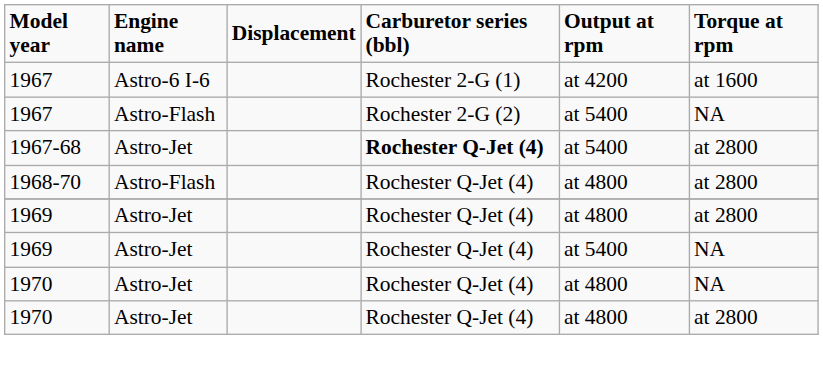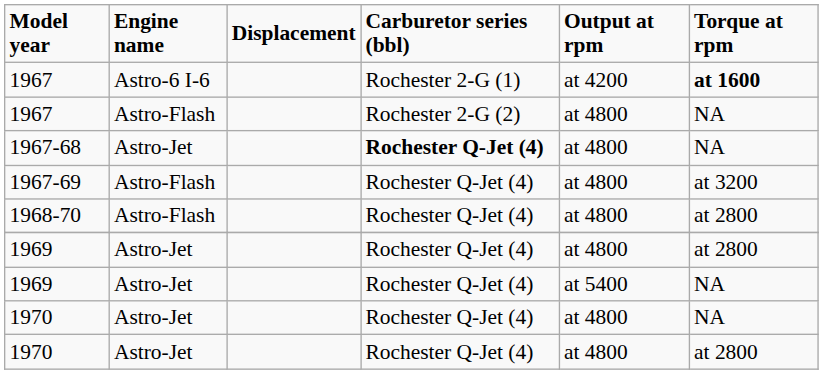 <table class="wikitable">
 <tr>
 <td><strong>Model year</strong></td>
 <td><strong>Engine name</strong></td>
 <td><strong>Displacement</strong></td>
 <td><strong>Carburetor series (bbl)</strong></td>
 <td><strong>Output at rpm</strong></td>
 <td><strong>Torque at rpm</strong></td>
 </tr>
 <tr>
 <td>1967</td>
 <td>Astro-6 I-6</td>
 <td></td>
 <td>Rochester 2-G (1)</td>
 <td> at 4200</td>
-<td> at 1600</td>
+<td><strong> at 1600</strong></td>
 </tr>
 <tr>
 <td>1967</td>
 <td>Astro-Flash</td>
 <td></td>
 <td>Rochester 2-G (2)</td>
-<td> at 5400</td>
+<td> at 4800</td>
 <td>NA</td>
 </tr>
 <tr>
 <td>1967-68</td>
 <td>Astro-Jet</td>
 <td></td>
 <td><strong>Rochester Q-Jet (4)</strong></td>
-<td> at 5400</td>
-<td> at 2800</td>
+<td> at 4800</td>
+<td>NA</td>
+</tr>
+<tr>
+<td>1967-69</td>
+<td>Astro-Flash</td>
+<td></td>
+<td>Rochester Q-Jet (4)</td>
+<td> at 4800</td>
+<td> at 3200</td>
 </tr>
 <tr>
 <td>1968-70</td>
 <td>Astro-Flash</td>
 <td></td>
 <td>Rochester Q-Jet (4)</td>
 <td> at 4800</td>
 <td> at 2800</td>
 </tr>
 <tr>
 </tr>
 <tr 1968 || Jet-Flame || >
 </tr>
 <tr>
 <td>1969</td>
 <td>Astro-Jet</td>
 <td></td>
 <td>Rochester Q-Jet (4)</td>
 <td> at 4800</td>
 <td> at 2800</td>
 </tr>
 <tr>
 <td>1969</td>
 <td>Astro-Jet</td>
 <td></td>
 <td>Rochester Q-Jet (4)</td>
 <td> at 5400</td>
 <td>NA</td>
 </tr>
 <tr>
 <td>1970</td>
 <td>Astro-Jet</td>
 <td></td>
 <td>Rochester Q-Jet (4)</td>
 <td> at 4800</td>
 <td>NA</td>
 </tr>
 <tr>
 <td>1970</td>
 <td>Astro-Jet</td>
 <td></td>
 <td>Rochester Q-Jet (4)</td>
 <td> at 4800</td>
 <td> at 2800</td>
 </tr>
 </table>
